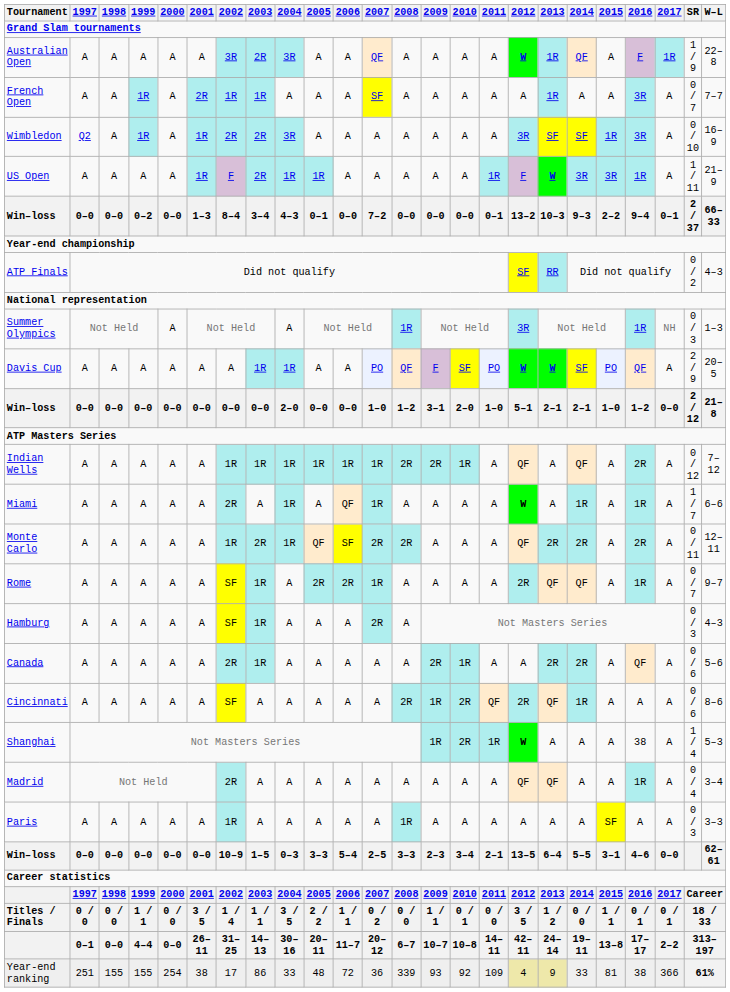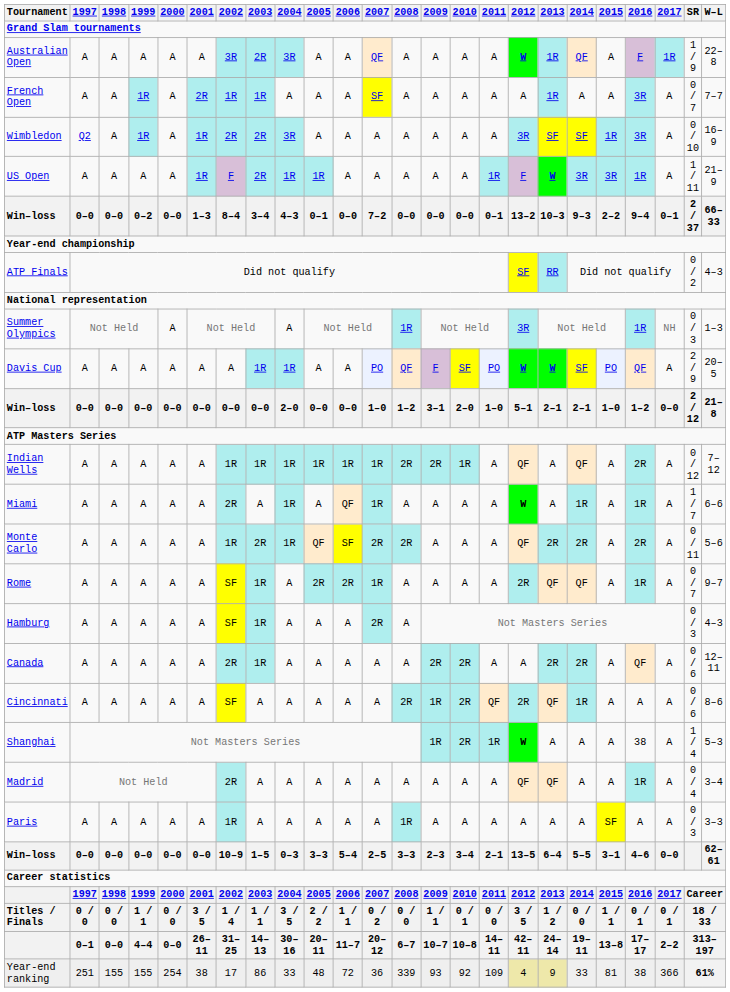 <table class=wikitable style=text-align:center;font-size:94%>
 <tr>
 <th>Tournament</th>
 <th><a href='#'>1997</a></th>
 <th><a href='#'>1998</a></th>
 <th><a href='#'>1999</a></th>
 <th><a href='#'>2000</a></th>
 <th><a href='#'>2001</a></th>
 <th><a href='#'>2002</a></th>
 <th><a href='#'>2003</a></th>
 <th><a href='#'>2004</a></th>
 <th><a href='#'>2005</a></th>
 <th><a href='#'>2006</a></th>
 <th><a href='#'>2007</a></th>
 <th><a href='#'>2008</a></th>
 <th><a href='#'>2009</a></th>
 <th><a href='#'>2010</a></th>
 <th><a href='#'>2011</a></th>
 <th><a href='#'>2012</a></th>
 <th><a href='#'>2013</a></th>
 <th><a href='#'>2014</a></th>
 <th><a href='#'>2015</a></th>
 <th><a href='#'>2016</a></th>
 <th><a href='#'>2017</a></th>
 <th>SR</th>
 <th>W–L</th>
 </tr>
 <tr>
 <td colspan=24 align=left><strong><a href='#'>Grand Slam tournaments</a></strong></td>
 </tr>
 <tr>
 <td align=left><a href='#'>Australian Open</a></td>
 <td>A</td>
 <td>A</td>
 <td>A</td>
 <td>A</td>
 <td>A</td>
 <td bgcolor=afeeee><a href='#'>3R</a></td>
 <td bgcolor=afeeee><a href='#'>2R</a></td>
 <td bgcolor=afeeee><a href='#'>3R</a></td>
 <td>A</td>
 <td>A</td>
 <td bgcolor=ffebcd><a href='#'>QF</a></td>
 <td>A</td>
 <td>A</td>
 <td>A</td>
 <td>A</td>
 <td bgcolor=lime><a href='#'><strong>W</strong></a></td>
 <td bgcolor=afeeee><a href='#'>1R</a></td>
 <td bgcolor=ffebcd><a href='#'>QF</a></td>
 <td>A</td>
 <td bgcolor=thistle><a href='#'>F</a></td>
 <td bgcolor=afeeee><a href='#'>1R</a></td>
 <td>1 / 9</td>
 <td>22–8</td>
 </tr>
 <tr>
 <td align=left><a href='#'>French Open</a></td>
 <td>A</td>
 <td>A</td>
 <td bgcolor=afeeee><a href='#'>1R</a></td>
 <td>A</td>
 <td bgcolor=afeeee><a href='#'>2R</a></td>
 <td bgcolor=afeeee><a href='#'>1R</a></td>
 <td bgcolor=afeeee><a href='#'>1R</a></td>
 <td>A</td>
 <td>A</td>
 <td>A</td>
 <td bgcolor=yellow><a href='#'>SF</a></td>
 <td>A</td>
 <td>A</td>
 <td>A</td>
 <td>A</td>
 <td>A</td>
 <td bgcolor=afeeee><a href='#'>1R</a></td>
 <td>A</td>
 <td>A</td>
 <td bgcolor=afeeee><a href='#'>3R</a></td>
 <td>A</td>
 <td>0 / 7</td>
 <td>7–7</td>
 </tr>
 <tr>
 <td align=left><a href='#'>Wimbledon</a></td>
 <td><a href='#'>Q2</a></td>
 <td>A</td>
 <td bgcolor=afeeee><a href='#'>1R</a></td>
 <td>A</td>
 <td bgcolor=afeeee><a href='#'>1R</a></td>
 <td bgcolor=afeeee><a href='#'>2R</a></td>
 <td bgcolor=afeeee><a href='#'>2R</a></td>
 <td bgcolor=afeeee><a href='#'>3R</a></td>
 <td>A</td>
 <td>A</td>
 <td>A</td>
 <td>A</td>
 <td>A</td>
 <td>A</td>
 <td>A</td>
 <td bgcolor=afeeee><a href='#'>3R</a></td>
 <td bgcolor=yellow><a href='#'>SF</a></td>
 <td bgcolor=yellow><a href='#'>SF</a></td>
 <td bgcolor=afeeee><a href='#'>1R</a></td>
 <td bgcolor=afeeee><a href='#'>3R</a></td>
 <td>A</td>
 <td>0 / 10</td>
 <td>16–9</td>
 </tr>
 <tr>
 <td align=left><a href='#'>US Open</a></td>
 <td>A</td>
 <td>A</td>
 <td>A</td>
 <td>A</td>
 <td bgcolor=afeeee><a href='#'>1R</a></td>
 <td bgcolor=thistle><a href='#'>F</a></td>
 <td bgcolor=afeeee><a href='#'>2R</a></td>
 <td bgcolor=afeeee><a href='#'>1R</a></td>
 <td bgcolor=afeeee><a href='#'>1R</a></td>
 <td>A</td>
 <td>A</td>
 <td>A</td>
 <td>A</td>
 <td>A</td>
 <td bgcolor=afeeee><a href='#'>1R</a></td>
 <td bgcolor=thistle><a href='#'>F</a></td>
 <td bgcolor=lime><a href='#'><strong>W</strong></a></td>
 <td bgcolor=afeeee><a href='#'>3R</a></td>
 <td bgcolor=afeeee><a href='#'>3R</a></td>
 <td bgcolor=afeeee><a href='#'>1R</a></td>
 <td>A</td>
 <td>1 / 11</td>
 <td>21–9</td>
 </tr>
 <tr>
 <th style=text-align:left>Win–loss</th>
 <th>0–0</th>
 <th>0–0</th>
 <th>0–2</th>
 <th>0–0</th>
 <th>1–3</th>
 <th>8–4</th>
 <th>3–4</th>
 <th>4–3</th>
 <th>0–1</th>
 <th>0–0</th>
 <th>7–2</th>
 <th>0–0</th>
 <th>0–0</th>
 <th>0–0</th>
 <th>0–1</th>
 <th>13–2</th>
 <th>10–3</th>
 <th>9–3</th>
 <th>2–2</th>
 <th>9–4</th>
 <th>0–1</th>
 <th>2 / 37</th>
 <th>66–33</th>
 </tr>
 <tr>
 <td colspan=24 align=left><strong>Year-end championship</strong></td>
 </tr>
 <tr>
 <td align=left><a href='#'>ATP Finals</a></td>
 <td colspan=15>Did not qualify</td>
 <td bgcolor=yellow><a href='#'>SF</a></td>
 <td bgcolor=afeeee><a href='#'>RR</a></td>
 <td colspan=4>Did not qualify</td>
 <td>0 / 2</td>
 <td>4–3</td>
 </tr>
 <tr>
 <td colspan=24 align=left><strong>National representation</strong></td>
 </tr>
 <tr>
 <td align=left><a href='#'>Summer Olympics</a></td>
 <td colspan="3" style="color:#767676">Not Held</td>
 <td>A</td>
 <td colspan="3" style="color:#767676">Not Held</td>
 <td>A</td>
 <td colspan="3" style="color:#767676">Not Held</td>
 <td bgcolor=afeeee><a href='#'>1R</a></td>
 <td colspan="3" style="color:#767676">Not Held</td>
 <td bgcolor=afeeee><a href='#'>3R</a></td>
 <td colspan="3" style="color:#767676">Not Held</td>
 <td bgcolor=afeeee><a href='#'>1R</a></td>
 <td style="color:#767676">NH</td>
 <td>0 / 3</td>
 <td>1–3</td>
 </tr>
 <tr>
 <td align="left"><a href='#'>Davis Cup</a></td>
 <td>A</td>
 <td>A</td>
 <td>A</td>
 <td>A</td>
 <td>A</td>
 <td>A</td>
 <td bgcolor=afeeee><a href='#'>1R</a></td>
 <td bgcolor=afeeee><a href='#'>1R</a></td>
 <td>A</td>
 <td>A</td>
 <td bgcolor=ecf2ff><a href='#'>PO</a></td>
 <td bgcolor=ffebcd><a href='#'>QF</a></td>
 <td bgcolor=thistle><a href='#'>F</a></td>
 <td bgcolor=yellow><a href='#'>SF</a></td>
 <td bgcolor=ecf2ff><a href='#'>PO</a></td>
 <td bgcolor=lime><a href='#'><strong>W</strong></a></td>
 <td bgcolor=lime><a href='#'><strong>W</strong></a></td>
 <td bgcolor=yellow><a href='#'>SF</a></td>
 <td bgcolor=ecf2ff><a href='#'>PO</a></td>
 <td bgcolor=ffebcd><a href='#'>QF</a></td>
 <td>A</td>
 <td>2 / 9</td>
 <td>20–5</td>
 </tr>
 <tr>
 <th style="text-align:left">Win–loss</th>
 <th>0–0</th>
 <th>0–0</th>
 <th>0–0</th>
 <th>0–0</th>
 <th>0–0</th>
 <th>0–0</th>
 <th>0–0</th>
 <th>2–0</th>
 <th>0–0</th>
 <th>0–0</th>
 <th>1–0</th>
 <th>1–2</th>
 <th>3–1</th>
 <th>2–0</th>
 <th>1–0</th>
 <th>5–1</th>
 <th>2–1</th>
 <th>2–1</th>
 <th>1–0</th>
 <th>1–2</th>
 <th>0–0</th>
 <th>2 / 12</th>
 <th>21–8</th>
 </tr>
 <tr>
 <td colspan=24 align=left><strong>ATP Masters Series</strong></td>
 </tr>
 <tr>
 <td align=left><a href='#'>Indian Wells</a></td>
 <td>A</td>
 <td>A</td>
 <td>A</td>
 <td>A</td>
 <td>A</td>
 <td bgcolor=afeeee>1R</td>
 <td bgcolor=afeeee>1R</td>
 <td bgcolor=afeeee>1R</td>
 <td bgcolor=afeeee>1R</td>
 <td bgcolor=afeeee>1R</td>
 <td bgcolor=afeeee>1R</td>
 <td bgcolor=afeeee>2R</td>
 <td bgcolor=afeeee>2R</td>
 <td bgcolor=afeeee>1R</td>
 <td>A</td>
 <td bgcolor=ffebcd>QF</td>
 <td>A</td>
 <td bgcolor=ffebcd>QF</td>
 <td>A</td>
 <td bgcolor=afeeee>2R</td>
 <td>A</td>
 <td>0 / 12</td>
 <td>7–12</td>
 </tr>
 <tr>
 <td align=left><a href='#'>Miami</a></td>
 <td>A</td>
 <td>A</td>
 <td>A</td>
 <td>A</td>
 <td>A</td>
 <td bgcolor=afeeee>2R</td>
 <td>A</td>
 <td bgcolor=afeeee>1R</td>
 <td>A</td>
 <td bgcolor=ffebcd>QF</td>
 <td bgcolor=afeeee>1R</td>
 <td>A</td>
 <td>A</td>
 <td>A</td>
 <td>A</td>
 <td bgcolor=lime><strong>W</strong></td>
 <td>A</td>
 <td bgcolor=afeeee>1R</td>
 <td>A</td>
 <td bgcolor=afeeee>1R</td>
 <td>A</td>
 <td>1 / 7</td>
 <td>6–6</td>
 </tr>
 <tr>
 <td align=left><a href='#'>Monte Carlo</a></td>
 <td>A</td>
 <td>A</td>
 <td>A</td>
 <td>A</td>
 <td>A</td>
 <td bgcolor=afeeee>1R</td>
 <td bgcolor=afeeee>2R</td>
 <td bgcolor=afeeee>1R</td>
 <td bgcolor=ffebcd>QF</td>
 <td bgcolor=yellow>SF</td>
 <td bgcolor=afeeee>2R</td>
 <td bgcolor=afeeee>2R</td>
 <td>A</td>
 <td>A</td>
 <td>A</td>
 <td bgcolor=ffebcd>QF</td>
 <td bgcolor=afeeee>2R</td>
 <td bgcolor=afeeee>2R</td>
 <td>A</td>
 <td bgcolor=afeeee>2R</td>
 <td>A</td>
 <td>0 / 11</td>
-<td>12–11</td>
+<td>5–6</td>
 </tr>
 <tr>
 <td align=left><a href='#'>Rome</a></td>
 <td>A</td>
 <td>A</td>
 <td>A</td>
 <td>A</td>
 <td>A</td>
 <td bgcolor=yellow>SF</td>
 <td bgcolor=afeeee>1R</td>
 <td>A</td>
 <td bgcolor=afeeee>2R</td>
 <td bgcolor=afeeee>2R</td>
 <td bgcolor=afeeee>1R</td>
 <td>A</td>
 <td>A</td>
 <td>A</td>
 <td>A</td>
 <td bgcolor=afeeee>2R</td>
 <td bgcolor=ffebcd>QF</td>
 <td bgcolor=ffebcd>QF</td>
 <td>A</td>
 <td bgcolor=afeeee>1R</td>
 <td>A</td>
 <td>0 / 7</td>
 <td>9–7</td>
 </tr>
 <tr>
 <td align=left><a href='#'>Hamburg</a></td>
 <td>A</td>
 <td>A</td>
 <td>A</td>
 <td>A</td>
 <td>A</td>
 <td bgcolor=yellow>SF</td>
 <td bgcolor=afeeee>1R</td>
 <td>A</td>
 <td>A</td>
 <td>A</td>
 <td bgcolor=afeeee>2R</td>
 <td>A</td>
 <td colspan=9 style=color:#767676>Not Masters Series</td>
 <td>0 / 3</td>
 <td>4–3</td>
 </tr>
 <tr>
 <td align=left><a href='#'>Canada</a></td>
 <td>A</td>
 <td>A</td>
 <td>A</td>
 <td>A</td>
 <td>A</td>
 <td bgcolor=afeeee>2R</td>
 <td bgcolor=afeeee>1R</td>
 <td>A</td>
 <td>A</td>
 <td>A</td>
 <td>A</td>
 <td>A</td>
 <td bgcolor=afeeee>2R</td>
-<td bgcolor=afeeee>1R</td>
+<td bgcolor=afeeee>2R</td>
 <td>A</td>
 <td>A</td>
 <td bgcolor=afeeee>2R</td>
 <td bgcolor=afeeee>2R</td>
 <td>A</td>
 <td bgcolor=ffebcd>QF</td>
 <td>A</td>
 <td>0 / 6</td>
-<td>5–6</td>
+<td>12–11</td>
 </tr>
 <tr>
 <td align=left><a href='#'>Cincinnati</a></td>
 <td>A</td>
 <td>A</td>
 <td>A</td>
 <td>A</td>
 <td>A</td>
 <td bgcolor=yellow>SF</td>
 <td>A</td>
 <td>A</td>
 <td>A</td>
 <td>A</td>
 <td>A</td>
 <td bgcolor=afeeee>2R</td>
 <td bgcolor=afeeee>1R</td>
 <td bgcolor=afeeee>2R</td>
 <td bgcolor=ffebcd>QF</td>
 <td bgcolor=afeeee>2R</td>
 <td bgcolor=ffebcd>QF</td>
 <td bgcolor=afeeee>1R</td>
 <td>A</td>
 <td>A</td>
 <td>A</td>
 <td>0 / 6</td>
 <td>8–6</td>
 </tr>
 <tr>
 <td align=left><a href='#'>Shanghai</a></td>
 <td colspan=12 style=color:#767676>Not Masters Series</td>
 <td bgcolor=afeeee>1R</td>
 <td bgcolor=afeeee>2R</td>
 <td bgcolor=afeeee>1R</td>
 <td bgcolor=lime><strong>W</strong></td>
 <td>A</td>
 <td>A</td>
 <td>A</td>
 <td>38</td>
 <td>A</td>
 <td>1 / 4</td>
 <td>5–3</td>
 </tr>
 <tr>
 <td align=left><a href='#'>Madrid</a></td>
 <td colspan=5 style=color:#767676>Not Held</td>
 <td bgcolor=afeeee>2R</td>
 <td>A</td>
 <td>A</td>
 <td>A</td>
 <td>A</td>
 <td>A</td>
 <td>A</td>
 <td>A</td>
 <td>A</td>
 <td>A</td>
 <td bgcolor=ffebcd>QF</td>
 <td bgcolor=ffebcd>QF</td>
 <td>A</td>
 <td>A</td>
 <td bgcolor=afeeee>1R</td>
 <td>A</td>
 <td>0 / 4</td>
 <td>3–4</td>
 </tr>
 <tr>
 <td align=left><a href='#'>Paris</a></td>
 <td>A</td>
 <td>A</td>
 <td>A</td>
 <td>A</td>
 <td>A</td>
 <td bgcolor=afeeee>1R</td>
 <td>A</td>
 <td>A</td>
 <td>A</td>
 <td>A</td>
 <td>A</td>
 <td bgcolor=afeeee>1R</td>
 <td>A</td>
 <td>A</td>
 <td>A</td>
 <td>A</td>
 <td>A</td>
 <td>A</td>
 <td bgcolor=yellow>SF</td>
 <td>A</td>
 <td>A</td>
 <td>0 / 3</td>
 <td>3–3</td>
 </tr>
 <tr>
 <th style=text-align:left>Win–loss</th>
 <th>0–0</th>
 <th>0–0</th>
 <th>0–0</th>
 <th>0–0</th>
 <th>0–0</th>
 <th>10–9</th>
 <th>1–5</th>
 <th>0–3</th>
 <th>3–3</th>
 <th>5–4</th>
 <th>2–5</th>
 <th>3–3</th>
 <th>2–3</th>
 <th>3–4</th>
 <th>2–1</th>
 <th>13–5</th>
 <th>6–4</th>
 <th>5–5</th>
 <th>3–1</th>
 <th>4–6</th>
 <th>0–0</th>
 <th></th>
 <th>62–61</th>
 </tr>
 <tr>
 <td colspan=24 align=left><strong>Career statistics</strong></td>
 </tr>
 <tr>
 <th></th>
 <th><a href='#'>1997</a></th>
 <th><a href='#'>1998</a></th>
 <th><a href='#'>1999</a></th>
 <th><a href='#'>2000</a></th>
 <th><a href='#'>2001</a></th>
 <th><a href='#'>2002</a></th>
 <th><a href='#'>2003</a></th>
 <th><a href='#'>2004</a></th>
 <th><a href='#'>2005</a></th>
 <th><a href='#'>2006</a></th>
 <th><a href='#'>2007</a></th>
 <th><a href='#'>2008</a></th>
 <th><a href='#'>2009</a></th>
 <th><a href='#'>2010</a></th>
 <th><a href='#'>2011</a></th>
 <th><a href='#'>2012</a></th>
 <th><a href='#'>2013</a></th>
 <th><a href='#'>2014</a></th>
 <th><a href='#'>2015</a></th>
 <th><a href='#'>2016</a></th>
 <th><a href='#'>2017</a></th>
 <th colspan=2>Career</th>
 </tr>
 <tr>
 <th style=text-align:left>Titles / Finals</th>
 <th>0 / 0</th>
 <th>0 / 0</th>
 <th>1 / 1</th>
 <th>0 / 0</th>
 <th>3 / 5</th>
 <th>1 / 4</th>
 <th>1 / 1</th>
 <th>3 / 5</th>
 <th>2 / 2</th>
 <th>1 / 1</th>
 <th>0 / 2</th>
 <th>0 / 0</th>
 <th>1 / 1</th>
 <th>0 / 1</th>
 <th>0 / 0</th>
 <th>3 / 5</th>
 <th>1 / 2</th>
 <th>0 / 0</th>
 <th>1 / 1</th>
 <th>0 / 1</th>
 <th>0 / 1</th>
 <th colspan=2>18 / 33</th>
 </tr>
 <tr>
 <th style=text-align:left></th>
 <th>0–1</th>
 <th>0–0</th>
 <th>4–4</th>
 <th>0–0</th>
 <th>26–11</th>
 <th>31–25</th>
 <th>14–13</th>
 <th>30–16</th>
 <th>20–11</th>
 <th>11–7</th>
 <th>20–12</th>
 <th>6–7</th>
 <th>10–7</th>
 <th>10–8</th>
 <th>14–11</th>
 <th>42–11</th>
 <th>24–14</th>
 <th>19–11</th>
 <th>13–8</th>
 <th>17–17</th>
 <th>2–2</th>
 <th colspan=2>313–197</th>
 </tr>
 <tr bgcolor=efefef>
 <td align=left>Year-end ranking</td>
 <td>251</td>
 <td>155</td>
 <td>155</td>
 <td>254</td>
 <td>38</td>
 <td>17</td>
 <td>86</td>
 <td>33</td>
 <td>48</td>
 <td>72</td>
 <td>36</td>
 <td>339</td>
 <td>93</td>
 <td>92</td>
 <td>109</td>
 <td bgcolor=eee8aa>4</td>
 <td bgcolor=eee8aa>9</td>
 <td>33</td>
 <td>81</td>
 <td>38</td>
 <td>366</td>
 <th colspan=2>61%</th>
 </tr>
 </table>
